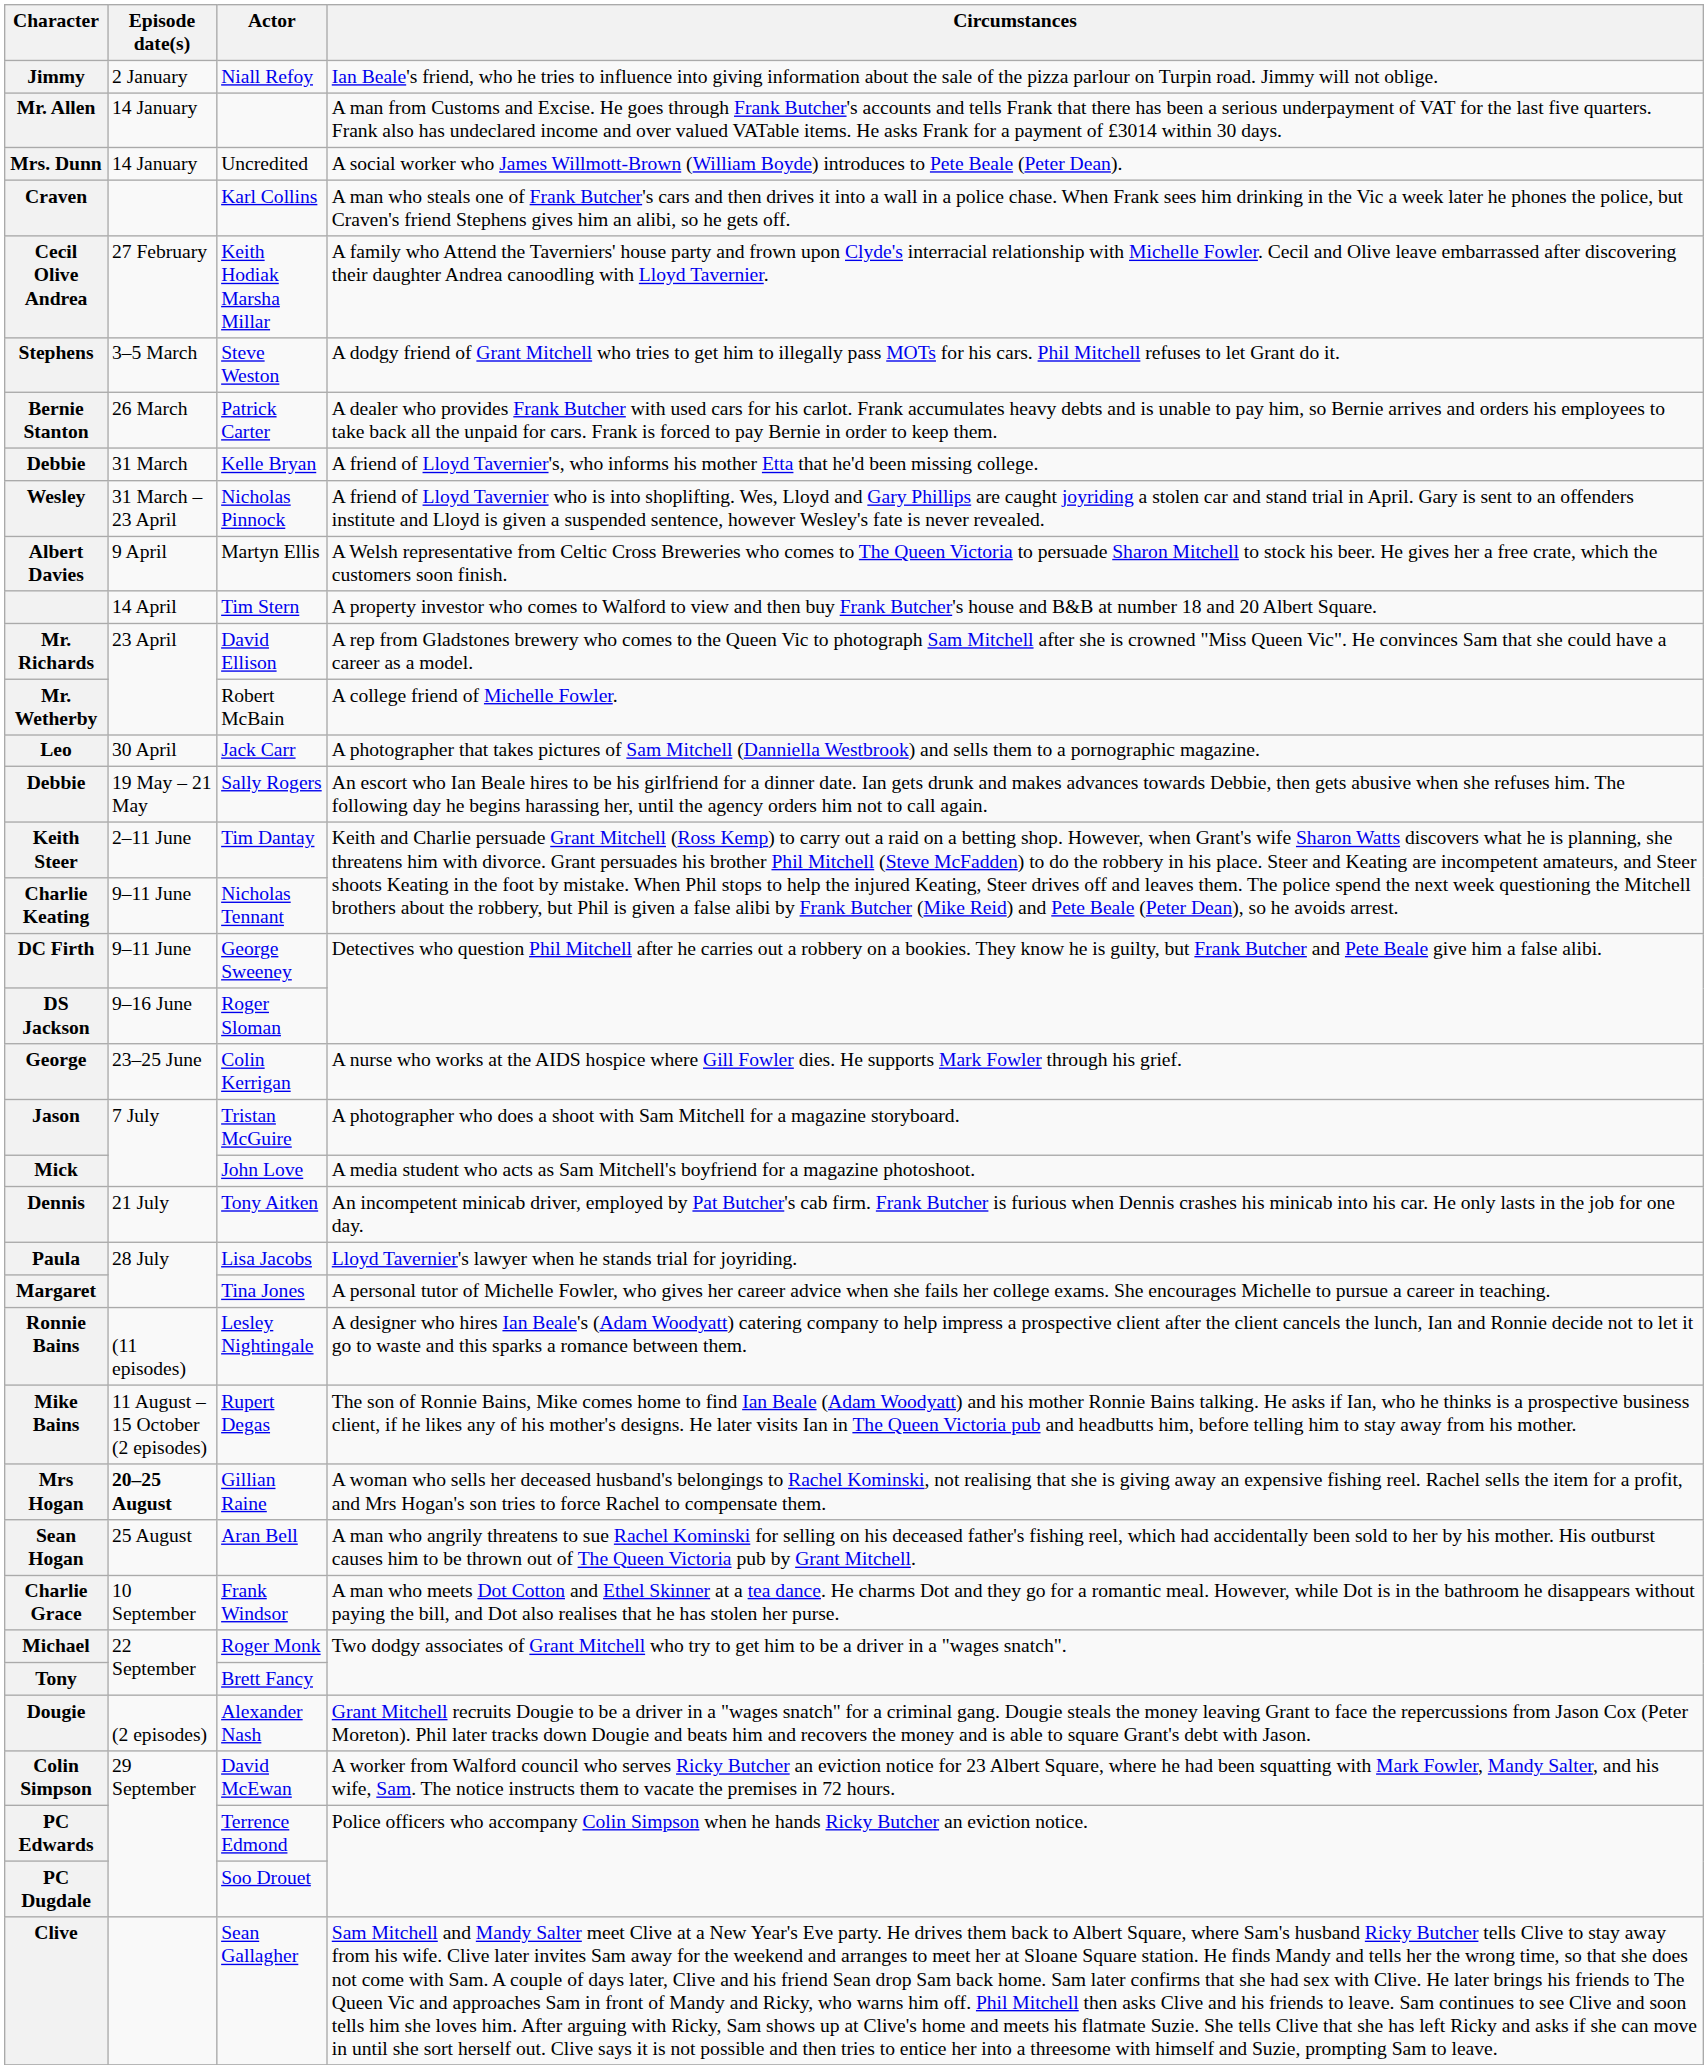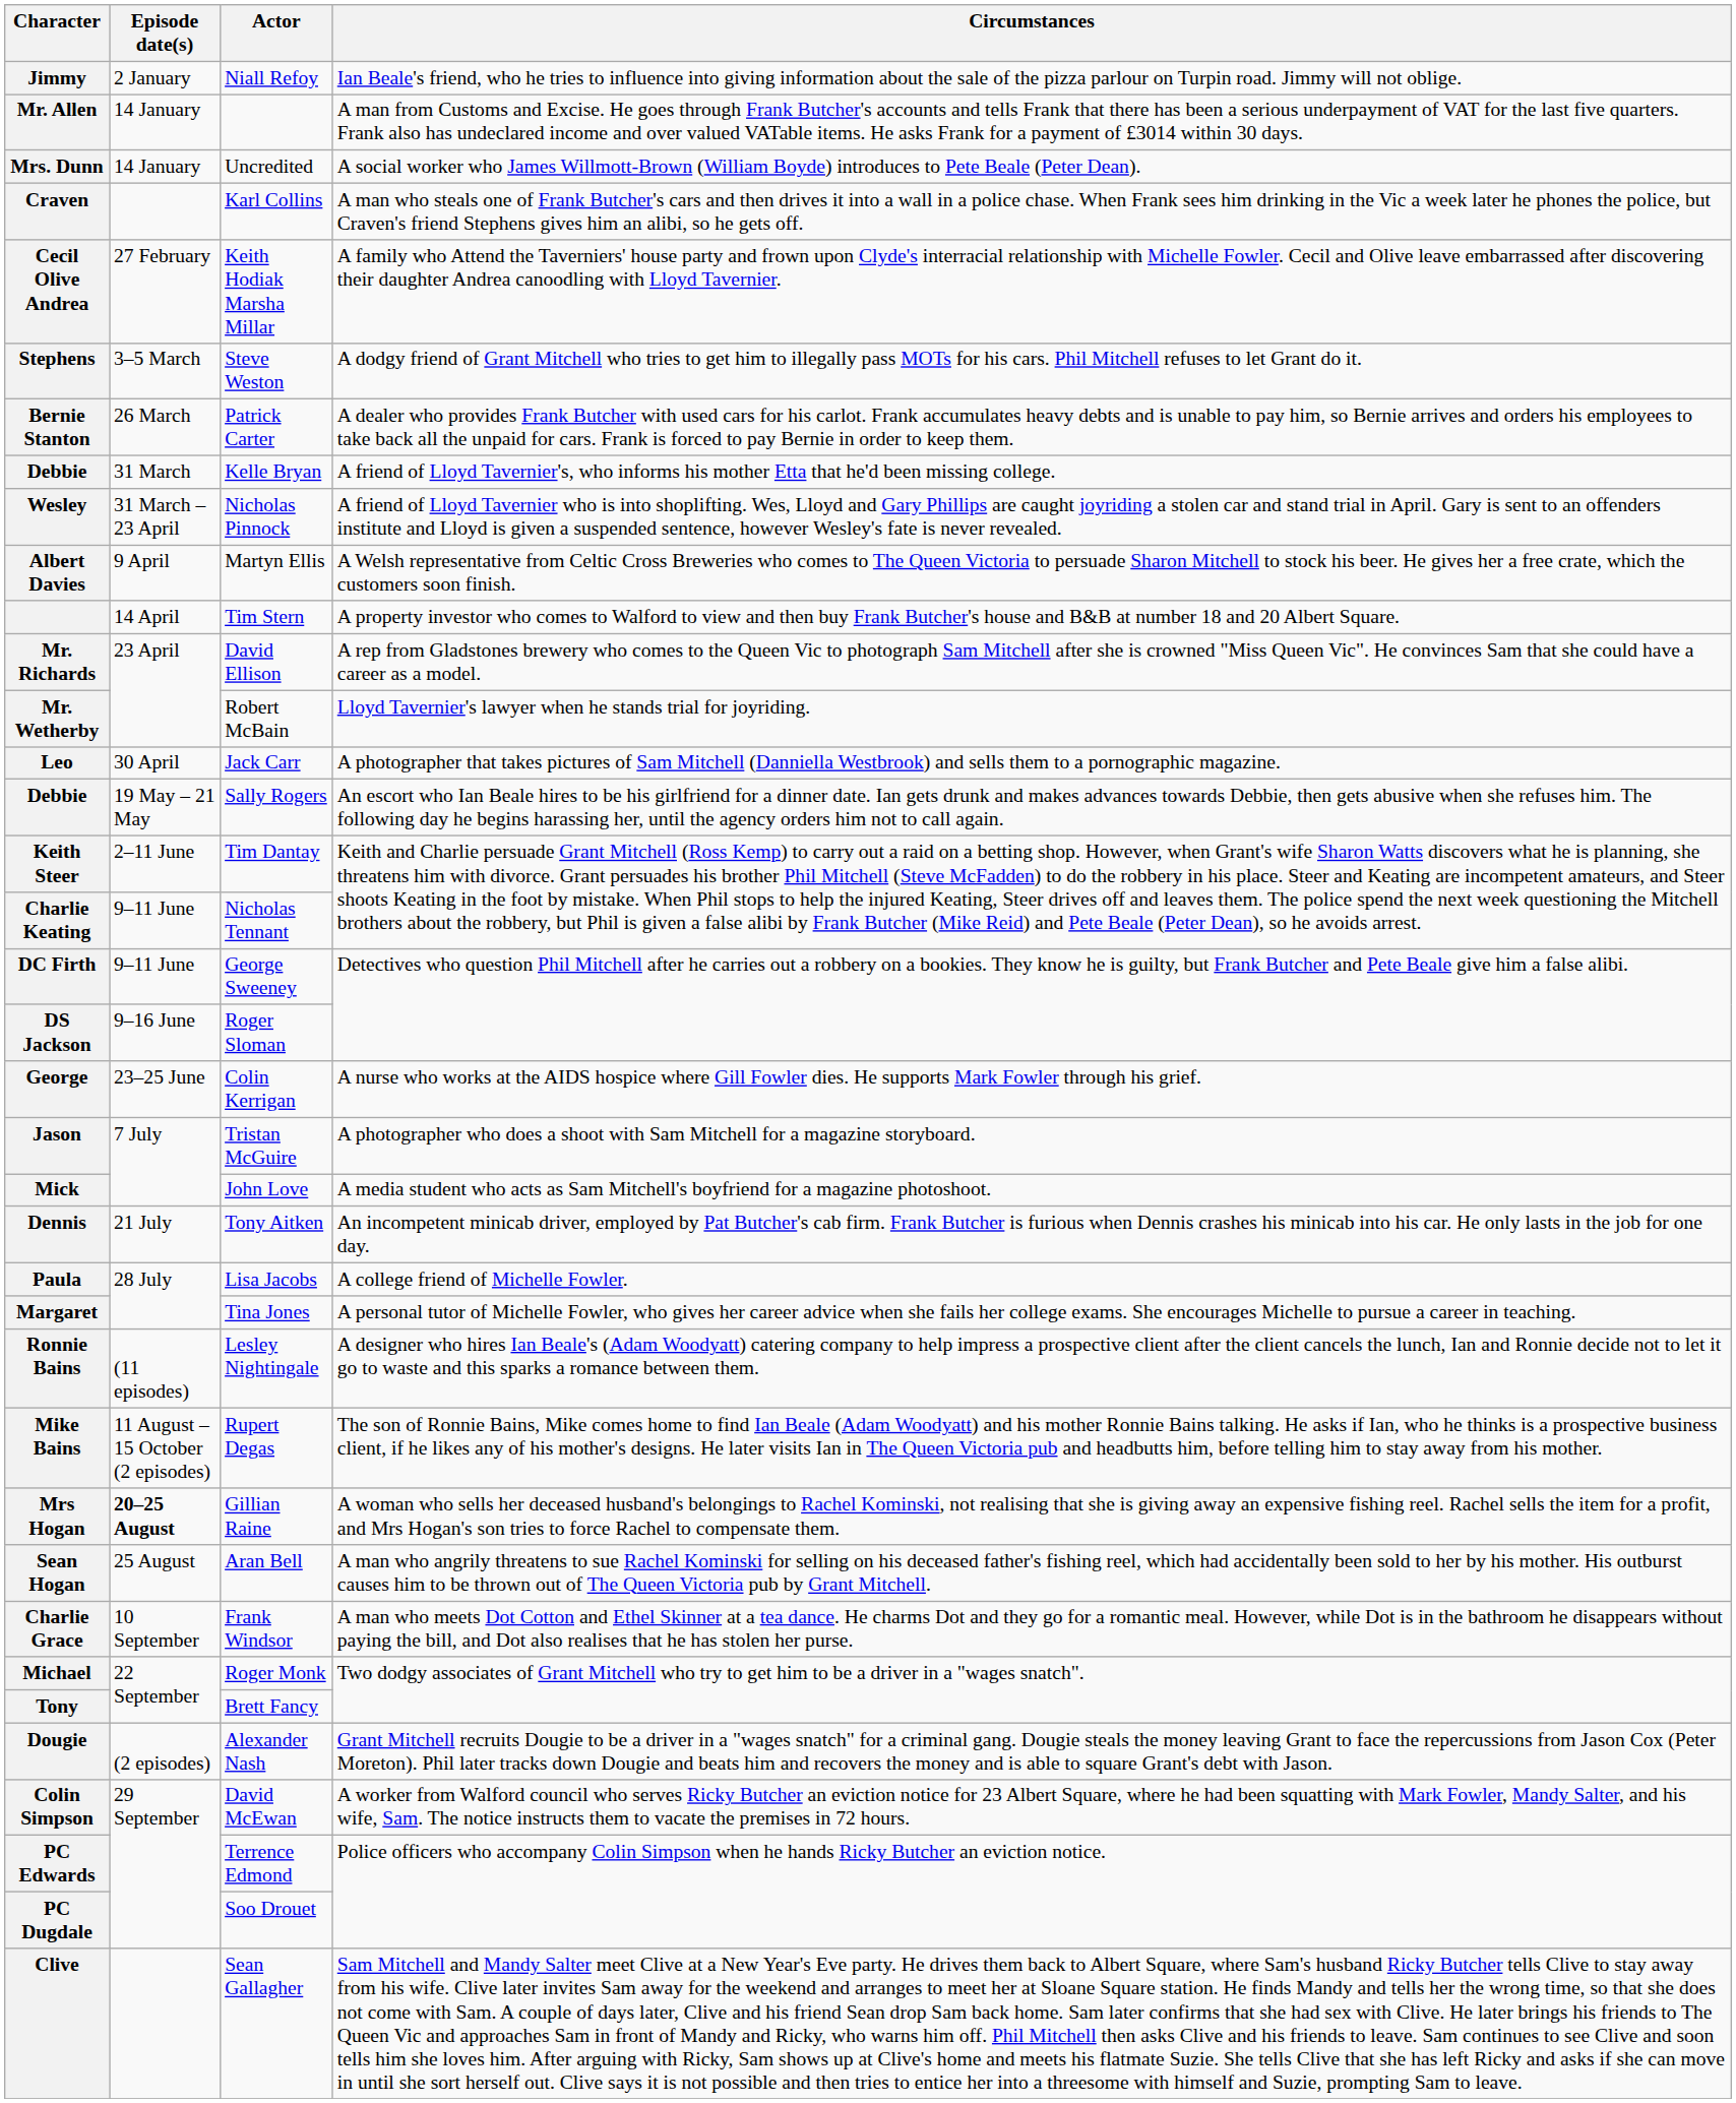 <table class="wikitable plainrowheaders" style="font-size:90%">
 <tr valign="top">
 <th scope="col">Character</th>
 <th scope="col">Episode date(s)</th>
 <th scope="col">Actor</th>
 <th scope="col">Circumstances</th>
 </tr>
 <tr valign="top">
 <th scope="row">Jimmy</th>
 <td>2 January</td>
 <td><a href='#'>Niall Refoy</a></td>
 <td><a href='#'>Ian Beale</a>'s friend, who he tries to influence into giving information about the sale of the pizza parlour on Turpin road. Jimmy will not oblige.</td>
 </tr>
 <tr valign="top">
 <th scope="row">Mr. Allen</th>
 <td>14 January</td>
 <td></td>
 <td>A man from Customs and Excise. He goes through <a href='#'>Frank Butcher</a>'s accounts and tells Frank that there has been a serious underpayment of VAT for the last five quarters. Frank also has undeclared income and over valued VATable items. He asks Frank for a payment of £3014 within 30 days.</td>
 </tr>
 <tr valign="top">
 <th scope="row">Mrs. Dunn</th>
 <td>14 January</td>
 <td>Uncredited</td>
 <td>A social worker who <a href='#'>James Willmott-Brown</a> (<a href='#'>William Boyde</a>) introduces to <a href='#'>Pete Beale</a> (<a href='#'>Peter Dean</a>).</td>
 </tr>
 <tr valign="top">
 <th scope="row">Craven</th>
 <td></td>
 <td><a href='#'>Karl Collins</a></td>
 <td>A man who steals one of <a href='#'>Frank Butcher</a>'s cars and then drives it into a wall in a police chase. When Frank sees him drinking in the Vic a week later he phones the police, but Craven's friend Stephens gives him an alibi, so he gets off.</td>
 </tr>
 <tr valign="top">
 <th scope="row">Cecil<br>Olive<br>Andrea</th>
 <td>27 February</td>
 <td><a href='#'>Keith Hodiak</a><br><a href='#'>Marsha Millar</a><br></td>
 <td>A family who Attend the Taverniers' house party and frown upon <a href='#'>Clyde's</a> interracial relationship with <a href='#'>Michelle Fowler</a>. Cecil and Olive leave embarrassed after discovering their daughter Andrea canoodling with <a href='#'>Lloyd Tavernier</a>.</td>
 </tr>
 <tr valign="top">
 <th scope="row">Stephens</th>
 <td>3–5 March</td>
 <td><a href='#'>Steve Weston</a></td>
 <td>A dodgy friend of <a href='#'>Grant Mitchell</a> who tries to get him to illegally pass <a href='#'>MOTs</a> for his cars. <a href='#'>Phil Mitchell</a> refuses to let Grant do it.</td>
 </tr>
 <tr valign="top">
 <th scope="row">Bernie Stanton</th>
 <td>26 March</td>
 <td><a href='#'>Patrick Carter</a></td>
 <td>A dealer who provides <a href='#'>Frank Butcher</a> with used cars for his carlot. Frank accumulates heavy debts and is unable to pay him, so Bernie arrives and orders his employees to take back all the unpaid for cars. Frank is forced to pay Bernie in order to keep them.</td>
 </tr>
 <tr valign="top">
 <th scope="row">Debbie</th>
 <td>31 March</td>
 <td><a href='#'>Kelle Bryan</a></td>
 <td>A friend of <a href='#'>Lloyd Tavernier</a>'s, who informs his mother <a href='#'>Etta</a> that he'd been missing college.</td>
 </tr>
 <tr valign="top">
 <th scope="row">Wesley</th>
 <td>31 March – 23 April</td>
 <td><a href='#'>Nicholas Pinnock</a></td>
 <td>A friend of <a href='#'>Lloyd Tavernier</a> who is into shoplifting. Wes, Lloyd and <a href='#'>Gary Phillips</a> are caught <a href='#'>joyriding</a> a stolen car and stand trial in April. Gary is sent to an offenders institute and Lloyd is given a suspended sentence, however Wesley's fate is never revealed.</td>
 </tr>
 <tr valign="top">
 <th scope="row">Albert Davies</th>
 <td>9 April</td>
 <td>Martyn Ellis</td>
 <td>A Welsh representative from Celtic Cross Breweries who comes to <a href='#'>The Queen Victoria</a> to persuade <a href='#'>Sharon Mitchell</a> to stock his beer. He gives her a free crate, which the customers soon finish.</td>
 </tr>
 <tr valign="top">
 <th scope="row"></th>
 <td>14 April</td>
 <td><a href='#'>Tim Stern</a></td>
 <td>A property investor who comes to Walford to view and then buy <a href='#'>Frank Butcher</a>'s house and B&B at number 18 and 20 Albert Square.</td>
 </tr>
 <tr valign="top">
 <th scope="row">Mr. Richards</th>
 <td rowspan="2">23 April</td>
 <td><a href='#'>David Ellison</a></td>
 <td>A rep from Gladstones brewery who comes to the Queen Vic to photograph <a href='#'>Sam Mitchell</a> after she is crowned "Miss Queen Vic". He convinces Sam that she could have a career as a model.</td>
 </tr>
 <tr valign="top">
 <th scope="row">Mr. Wetherby</th>
 <td>Robert McBain</td>
-<td>A college friend of <a href='#'>Michelle Fowler</a>.</td>
+<td><a href='#'>Lloyd Tavernier</a>'s lawyer when he stands trial for joyriding.</td>
 </tr>
 <tr valign="top">
 <th scope="row">Leo</th>
 <td>30 April</td>
 <td><a href='#'>Jack Carr</a></td>
 <td>A photographer that takes pictures of <a href='#'>Sam Mitchell</a> (<a href='#'>Danniella Westbrook</a>) and sells them to a pornographic magazine.</td>
 </tr>
 <tr valign="top">
 <th scope="row">Debbie</th>
 <td>19 May – 21 May</td>
 <td><a href='#'>Sally Rogers</a></td>
 <td>An escort who Ian Beale hires to be his girlfriend for a dinner date. Ian gets drunk and makes advances towards Debbie, then gets abusive when she refuses him. The following day he begins harassing her, until the agency orders him not to call again.</td>
 </tr>
 <tr valign="top">
 <th scope="row">Keith Steer</th>
 <td>2–11 June</td>
 <td><a href='#'>Tim Dantay</a></td>
 <td rowspan="2">Keith and Charlie persuade <a href='#'>Grant Mitchell</a> (<a href='#'>Ross Kemp</a>) to carry out a raid on a betting shop. However, when Grant's wife <a href='#'>Sharon Watts</a> discovers what he is planning, she threatens him with divorce. Grant persuades his brother <a href='#'>Phil Mitchell</a> (<a href='#'>Steve McFadden</a>) to do the robbery in his place. Steer and Keating are incompetent amateurs, and Steer shoots Keating in the foot by mistake. When Phil stops to help the injured Keating, Steer drives off and leaves them. The police spend the next week questioning the Mitchell brothers about the robbery, but Phil is given a false alibi by <a href='#'>Frank Butcher</a> (<a href='#'>Mike Reid</a>) and <a href='#'>Pete Beale</a> (<a href='#'>Peter Dean</a>), so he avoids arrest.</td>
 </tr>
 <tr valign="top">
 <th scope="row">Charlie Keating</th>
 <td>9–11 June</td>
 <td><a href='#'>Nicholas Tennant</a></td>
 </tr>
 <tr valign="top">
 <th scope="row">DC Firth</th>
 <td>9–11 June</td>
 <td><a href='#'>George Sweeney</a></td>
 <td rowspan="2">Detectives who question <a href='#'>Phil Mitchell</a> after he carries out a robbery on a bookies. They know he is guilty, but <a href='#'>Frank Butcher</a> and <a href='#'>Pete Beale</a> give him a false alibi.</td>
 </tr>
 <tr valign="top">
 <th scope="row">DS Jackson</th>
 <td>9–16 June</td>
 <td><a href='#'>Roger Sloman</a></td>
 </tr>
 <tr valign="top">
 <th scope="row">George</th>
 <td>23–25 June</td>
 <td><a href='#'>Colin Kerrigan</a></td>
 <td>A nurse who works at the AIDS hospice where <a href='#'>Gill Fowler</a> dies. He supports <a href='#'>Mark Fowler</a> through his grief.</td>
 </tr>
 <tr valign="top">
 <th scope="row">Jason</th>
 <td rowspan="2">7 July</td>
 <td><a href='#'>Tristan McGuire</a></td>
 <td>A photographer who does a shoot with Sam Mitchell for a magazine storyboard.</td>
 </tr>
 <tr valign="top">
 <th scope="row">Mick</th>
 <td><a href='#'>John Love</a></td>
 <td>A media student who acts as Sam Mitchell's boyfriend for a magazine photoshoot.</td>
 </tr>
 <tr valign="top">
 <th scope="row">Dennis</th>
 <td>21 July</td>
 <td><a href='#'>Tony Aitken</a></td>
 <td>An incompetent minicab driver, employed by <a href='#'>Pat Butcher</a>'s cab firm. <a href='#'>Frank Butcher</a> is furious when Dennis crashes his minicab into his car. He only lasts in the job for one day.</td>
 </tr>
 <tr valign="top">
 <th scope="row">Paula</th>
 <td rowspan="2">28 July</td>
 <td><a href='#'>Lisa Jacobs</a></td>
-<td><a href='#'>Lloyd Tavernier</a>'s lawyer when he stands trial for joyriding.</td>
+<td>A college friend of <a href='#'>Michelle Fowler</a>.</td>
 </tr>
 <tr valign="top">
 <th scope="row">Margaret</th>
 <td><a href='#'>Tina Jones</a></td>
 <td>A personal tutor of Michelle Fowler, who gives her career advice when she fails her college exams. She encourages Michelle to pursue a career in teaching.</td>
 </tr>
 <tr valign="top">
 <th scope="row">Ronnie Bains</th>
 <td><br> (11 episodes)</td>
 <td><a href='#'>Lesley Nightingale</a></td>
 <td>A designer who hires <a href='#'>Ian Beale</a>'s (<a href='#'>Adam Woodyatt</a>) catering company to help impress a prospective client after the client cancels the lunch, Ian and Ronnie decide not to let it go to waste and this sparks a romance between them.</td>
 </tr>
 <tr valign="top">
 <th scope="row">Mike Bains </th>
 <td>11 August – 15 October <br> (2 episodes)</td>
 <td><a href='#'>Rupert Degas</a></td>
 <td>The son of Ronnie Bains, Mike comes home to find <a href='#'>Ian Beale</a> (<a href='#'>Adam Woodyatt</a>) and his mother Ronnie Bains talking. He asks if Ian, who he thinks is a prospective business client, if he likes any of his mother's designs. He later visits Ian in <a href='#'>The Queen Victoria pub</a> and headbutts him, before telling him to stay away from his mother.</td>
 </tr>
 <tr valign="top">
 <th scope="row">Mrs Hogan</th>
 <td><strong>20–25 August</strong></td>
 <td><a href='#'>Gillian Raine</a></td>
 <td>A woman who sells her deceased husband's belongings to <a href='#'>Rachel Kominski</a>, not realising that she is giving away an expensive fishing reel. Rachel sells the item for a profit, and Mrs Hogan's son tries to force Rachel to compensate them.</td>
 </tr>
 <tr valign="top">
 <th scope="row">Sean Hogan</th>
 <td>25 August</td>
 <td><a href='#'>Aran Bell</a></td>
 <td>A man who angrily threatens to sue <a href='#'>Rachel Kominski</a> for selling on his deceased father's fishing reel, which had accidentally been sold to her by his mother. His outburst causes him to be thrown out of <a href='#'>The Queen Victoria</a> pub by <a href='#'>Grant Mitchell</a>.</td>
 </tr>
 <tr valign="top">
 <th scope="row">Charlie Grace</th>
 <td>10 September</td>
 <td><a href='#'>Frank Windsor</a></td>
 <td>A man who meets <a href='#'>Dot Cotton</a> and <a href='#'>Ethel Skinner</a> at a <a href='#'>tea dance</a>. He charms Dot and they go for a romantic meal. However, while Dot is in the bathroom he disappears without paying the bill, and Dot also realises that he has stolen her purse.</td>
 </tr>
 <tr valign="top">
 <th scope="row">Michael</th>
 <td rowspan="2">22 September</td>
 <td><a href='#'>Roger Monk</a></td>
 <td rowspan="2">Two dodgy associates of <a href='#'>Grant Mitchell</a> who try to get him to be a driver in a "wages snatch".</td>
 </tr>
 <tr valign="top">
 <th scope="row">Tony</th>
 <td><a href='#'>Brett Fancy</a></td>
 </tr>
 <tr valign="top">
 <th scope="row">Dougie</th>
 <td><br>(2 episodes)</td>
 <td><a href='#'>Alexander Nash</a></td>
 <td><a href='#'>Grant Mitchell</a> recruits Dougie to be a driver in a "wages snatch" for a criminal gang. Dougie steals the money leaving Grant to face the repercussions from Jason Cox (Peter Moreton). Phil later tracks down Dougie and beats him and recovers the money and is able to square Grant's debt with Jason.</td>
 </tr>
 <tr valign="top">
 <th scope="row">Colin Simpson</th>
 <td rowspan="3">29 September</td>
 <td><a href='#'>David McEwan</a></td>
 <td>A worker from Walford council who serves <a href='#'>Ricky Butcher</a> an eviction notice for 23 Albert Square, where he had been squatting with <a href='#'>Mark Fowler</a>, <a href='#'>Mandy Salter</a>, and his wife, <a href='#'>Sam</a>. The notice instructs them to vacate the premises in 72 hours.</td>
 </tr>
 <tr valign="top">
 <th scope="row">PC Edwards</th>
 <td><a href='#'>Terrence Edmond</a></td>
 <td rowspan="2">Police officers who accompany <a href='#'>Colin Simpson</a> when he hands <a href='#'>Ricky Butcher</a> an eviction notice.</td>
 </tr>
 <tr valign="top">
 <th scope="row">PC Dugdale</th>
 <td><a href='#'>Soo Drouet</a></td>
 </tr>
 <tr valign="top">
 <th scope="row">Clive</th>
 <td></td>
 <td><a href='#'>Sean Gallagher</a></td>
 <td><a href='#'>Sam Mitchell</a> and <a href='#'>Mandy Salter</a> meet Clive at a New Year's Eve party. He drives them back to Albert Square, where Sam's husband <a href='#'>Ricky Butcher</a> tells Clive to stay away from his wife. Clive later invites Sam away for the weekend and arranges to meet her at Sloane Square station. He finds Mandy and tells her the wrong time, so that she does not come with Sam. A couple of days later, Clive and his friend Sean drop Sam back home. Sam later confirms that she had sex with Clive. He later brings his friends to The Queen Vic and approaches Sam in front of Mandy and Ricky, who warns him off. <a href='#'>Phil Mitchell</a> then asks Clive and his friends to leave. Sam continues to see Clive and soon tells him she loves him. After arguing with Ricky, Sam shows up at Clive's home and meets his flatmate Suzie. She tells Clive that she has left Ricky and asks if she can move in until she sort herself out. Clive says it is not possible and then tries to entice her into a threesome with himself and Suzie, prompting Sam to leave.</td>
 </tr>
 <tr>
 </tr>
 </table>
